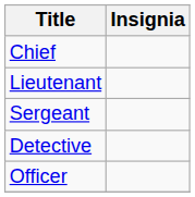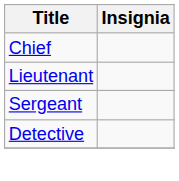 <table class="wikitable">
 <tr>
 <th>Title</th>
 <th>Insignia</th>
 </tr>
 <tr>
 <td><a href='#'>Chief</a></td>
 <td></td>
 </tr>
 <tr>
 <td><a href='#'>Lieutenant</a></td>
 <td></td>
 </tr>
 <tr>
 <td><a href='#'>Sergeant</a></td>
 <td></td>
 </tr>
 <tr>
 <td><a href='#'>Detective</a></td>
 <td></td>
 </tr>
 <tr>
-<td><a href='#'>Officer</a></td>
-<td></td>
-</tr>
-<tr>
 </tr>
 </table>
